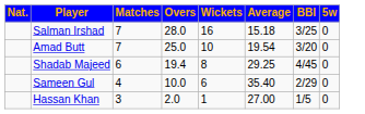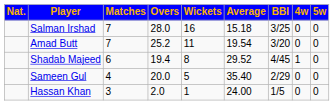 <table class="wikitable sortable" style="font-size:100%">
 <tr>
 <th style="text-align:center; background:#0000FF; color:#FBB302;">Nat.</th>
 <th style="text-align:center; background:#0000FF; color:#FBB302;">Player</th>
 <th style="text-align:center; background:#0000FF; color:#FBB302;">Matches</th>
 <th style="text-align:center; background:#0000FF; color:#FBB302;">Overs</th>
 <th style="text-align:center; background:#0000FF; color:#FBB302;">Wickets</th>
 <th style="text-align:center; background:#0000FF; color:#FBB302;">Average</th>
 <th style="text-align:center; background:#0000FF; color:#FBB302;">BBI</th>
+<th style="text-align:center; background:#0000FF; color:#FBB302;">4w</th>
 <th style="text-align:center; background:#0000FF; color:#FBB302;">5w</th>
 </tr>
 <tr>
 <td></td>
 <td><a href='#'>Salman Irshad</a></td>
 <td>7</td>
 <td>28.0</td>
 <td>16</td>
 <td>15.18</td>
 <td>3/25</td>
 <td>0</td>
+<td>0</td>
 </tr>
 <tr>
 <td></td>
 <td><a href='#'>Amad Butt</a></td>
 <td>7</td>
-<td>25.0</td>
-<td>10</td>
+<td>25.2</td>
+<td>11</td>
 <td>19.54</td>
 <td>3/20</td>
+<td>0</td>
 <td>0</td>
 </tr>
 <tr>
 <td></td>
 <td><a href='#'>Shadab Majeed</a></td>
 <td>6</td>
 <td>19.4</td>
 <td>8</td>
-<td>29.25</td>
+<td>29.52</td>
 <td>4/45</td>
+<td>1</td>
 <td>0</td>
 </tr>
 <tr>
 <td></td>
 <td><a href='#'>Sameen Gul</a></td>
 <td>4</td>
-<td>10.0</td>
-<td>6</td>
+<td>20.0</td>
+<td>5</td>
 <td>35.40</td>
 <td>2/29</td>
+<td>0</td>
 <td>0</td>
 </tr>
 <tr>
 <td></td>
 <td><a href='#'>Hassan Khan</a></td>
 <td>3</td>
 <td>2.0</td>
 <td>1</td>
-<td>27.00</td>
+<td>24.00</td>
 <td>1/5</td>
+<td>0</td>
 <td>0</td>
 </tr>
 </table>
